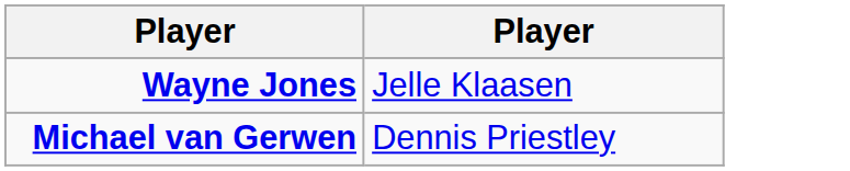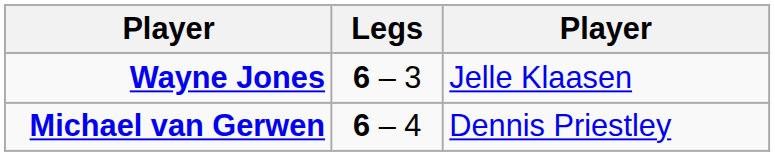 <table class=wikitable style="text-align:center">
 <tr>
 <th width=163>Player</th>
+<th width=50>Legs</th>
 <th width=163>Player</th>
 </tr>
 <tr align=left>
 <td align=right><strong><a href='#'>Wayne Jones</a></strong> </td>
+<td align=center><strong>6</strong> – 3</td>
 <td> <a href='#'>Jelle Klaasen</a></td>
 </tr>
 <tr align=left>
 <td align=right><strong><a href='#'>Michael van Gerwen</a></strong> </td>
+<td align=center><strong>6</strong> – 4</td>
 <td> <a href='#'>Dennis Priestley</a></td>
 </tr>
 </table>
